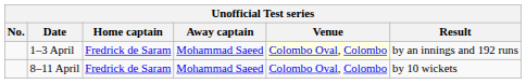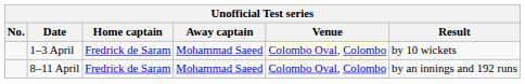 <table class="wikitable">
 <tr>
 <th colspan="9">Unofficial Test series</th>
 </tr>
 <tr>
 <th>No.</th>
 <th>Date</th>
 <th>Home captain</th>
 <th>Away captain</th>
 <th>Venue</th>
 <th>Result</th>
 </tr>
 <tr>
 <td></td>
 <td>1–3 April</td>
 <td><a href='#'>Fredrick de Saram</a></td>
 <td><a href='#'>Mohammad Saeed</a></td>
 <td style="background: lightyellow;"><a href='#'>Colombo Oval</a>, <a href='#'>Colombo</a></td>
-<td> by an innings and 192 runs</td>
+<td> by 10 wickets</td>
 </tr>
 <tr>
 <td></td>
 <td>8–11 April</td>
 <td><a href='#'>Fredrick de Saram</a></td>
 <td><a href='#'>Mohammad Saeed</a></td>
 <td><a href='#'>Colombo Oval</a>, <a href='#'>Colombo</a></td>
-<td> by 10 wickets</td>
+<td> by an innings and 192 runs</td>
 </tr>
 </table>
